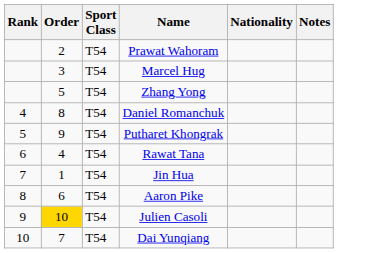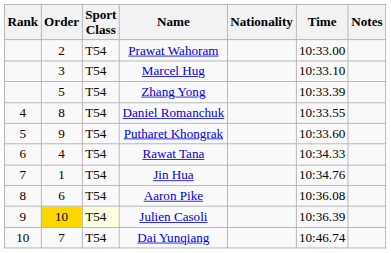 <table class="wikitable sortable" style="text-align:center">
 <tr>
 <th>Rank</th>
 <th>Order</th>
 <th>Sport<br>Class</th>
 <th>Name</th>
 <th>Nationality</th>
+<th>Time</th>
 <th>Notes</th>
 </tr>
 <tr>
 <td></td>
 <td>2</td>
 <td align="left">T54</td>
 <td><a href='#'>Prawat Wahoram</a></td>
 <td align="left"></td>
+<td>10:33.00</td>
 <td></td>
 </tr>
 <tr>
 <td></td>
 <td>3</td>
 <td align="left">T54</td>
 <td><a href='#'>Marcel Hug</a></td>
 <td align="left"></td>
+<td>10:33.10</td>
 <td></td>
 </tr>
 <tr>
 <td></td>
 <td>5</td>
 <td align="left">T54</td>
 <td><a href='#'>Zhang Yong</a></td>
 <td align="left"></td>
+<td>10:33.39</td>
 <td></td>
 </tr>
 <tr>
 <td>4</td>
 <td>8</td>
 <td align="left">T54</td>
 <td><a href='#'>Daniel Romanchuk</a></td>
 <td align="left"></td>
+<td>10:33.55</td>
 <td></td>
 </tr>
 <tr>
 <td>5</td>
 <td>9</td>
 <td align="left">T54</td>
 <td><a href='#'>Putharet Khongrak</a></td>
 <td align="left"></td>
+<td>10:33.60</td>
 <td></td>
 </tr>
 <tr>
 <td>6</td>
 <td>4</td>
 <td align="left">T54</td>
 <td><a href='#'>Rawat Tana</a></td>
 <td align="left"></td>
+<td>10:34.33</td>
 <td></td>
 </tr>
 <tr>
 <td>7</td>
 <td>1</td>
 <td align="left">T54</td>
 <td><a href='#'>Jin Hua</a></td>
 <td align="left"></td>
+<td>10:34.76</td>
 <td></td>
 </tr>
 <tr>
 <td>8</td>
 <td>6</td>
 <td align="left">T54</td>
 <td><a href='#'>Aaron Pike</a></td>
 <td align="left"></td>
+<td>10:36.08</td>
 <td></td>
 </tr>
 <tr>
 <td>9</td>
 <td style="background: gold;">10</td>
-<td align="left">T54</td>
+<td align="left" style="background: lightyellow;">T54</td>
 <td><a href='#'>Julien Casoli</a></td>
 <td align="left"></td>
+<td>10:36.39</td>
 <td></td>
 </tr>
 <tr>
 <td>10</td>
 <td>7</td>
 <td align="left">T54</td>
 <td><a href='#'>Dai Yunqiang</a></td>
 <td align="left"></td>
+<td>10:46.74</td>
 <td></td>
 </tr>
 </table>
